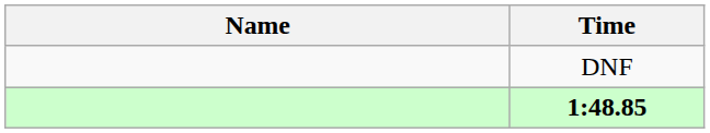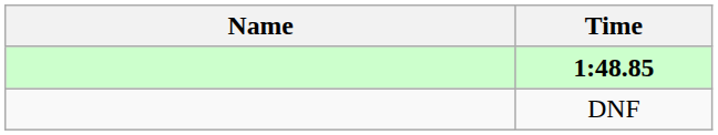 <table class="wikitable" style="text-align:center;">
 <tr>
 <th style="width:19em">Name</th>
 <th style="width:7em">Time</th>
 </tr>
+<tr bgcolor=ccffcc>
+<td align=left><strong></strong></td>
+<td><strong>1:48.85</strong></td>
+</tr>
 <tr>
 <td align=left></td>
 <td>DNF</td>
 </tr>
-<tr bgcolor=ccffcc>
-<td align=left><strong></strong></td>
-<td><strong>1:48.85</strong></td>
-</tr>
 </table>
